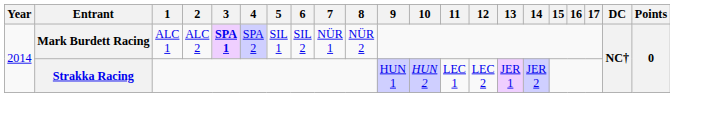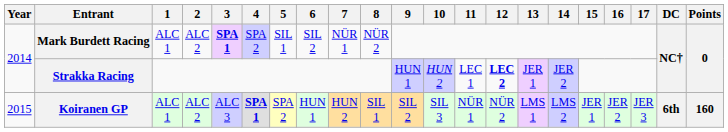 <table class="wikitable" style="text-align:center; font-size:85%">
 <tr>
 <th>Year</th>
 <th>Entrant</th>
 <th>1</th>
 <th>2</th>
 <th>3</th>
 <th>4</th>
 <th>5</th>
 <th>6</th>
 <th>7</th>
 <th>8</th>
 <th>9</th>
 <th>10</th>
 <th>11</th>
 <th>12</th>
 <th>13</th>
 <th>14</th>
 <th>15</th>
 <th>16</th>
 <th>17</th>
 <th>DC</th>
 <th>Points</th>
 </tr>
 <tr>
 <td rowspan=2><a href='#'>2014</a></td>
 <th nowrap>Mark Burdett Racing</th>
 <td style="background:#;"><a href='#'>ALC<br>1</a></td>
 <td style="background:#;"><a href='#'>ALC<br>2</a></td>
 <td style="background:#EFCFFF;"><strong><a href='#'>SPA<br>1</a><br></strong></td>
 <td style="background:#CFCFFF;"><a href='#'>SPA<br>2</a><br></td>
 <td style="background:#;"><a href='#'>SIL<br>1</a></td>
 <td style="background:#;"><a href='#'>SIL<br>2</a></td>
 <td style="background:#;"><a href='#'>NÜR<br>1</a></td>
 <td style="background:#;"><a href='#'>NÜR<br>2</a></td>
 <td colspan=9></td>
 <th rowspan=2>NC†</th>
 <th rowspan=2>0</th>
 </tr>
 <tr>
 <th nowrap><a href='#'>Strakka Racing</a></th>
 <td colspan=8></td>
 <td style="background:#CFCFFF;"><a href='#'>HUN<br>1</a><br></td>
 <td style="background:#CFCFFF;"><em><a href='#'>HUN<br>2</a></em><br></td>
 <td style="background:#;"><a href='#'>LEC<br>1</a></td>
-<td style="background:#;"><a href='#'>LEC<br>2</a></td>
+<td style="background:#;"><strong><a href='#'>LEC<br>2</a></strong></td>
 <td style="background:#EFCFFF;"><a href='#'>JER<br>1</a><br></td>
 <td style="background:#CFCFFF;"><a href='#'>JER<br>2</a><br></td>
 <td colspan=3></td>
 </tr>
+<tr>
+<td><a href='#'>2015</a></td>
+<th nowrap><a href='#'>Koiranen GP</a></th>
+<td style="background:#DFFFDF;"><a href='#'>ALC<br>1</a><br></td>
+<td style="background:#DFFFDF;"><a href='#'>ALC<br>2</a><br></td>
+<td style="background:#CFCFFF;"><a href='#'>ALC<br>3</a><br></td>
+<td style="background:#DFDFDF;"><strong><a href='#'>SPA<br>1</a></strong><br></td>
+<td style="background:#FFFFBF;"><a href='#'>SPA<br>2</a><br></td>
+<td style="background:#DFFFDF;"><a href='#'>HUN<br>1</a><br></td>
+<td style="background:#FFDF9F;"><a href='#'>HUN<br>2</a><br></td>
+<td style="background:#FFDF9F;"><a href='#'>SIL<br>1</a><br></td>
+<td style="background:#FFDF9F;"><a href='#'>SIL<br>2</a><br></td>
+<td style="background:#DFFFDF;"><a href='#'>SIL<br>3</a><br></td>
+<td style="background:#DFFFDF;"><a href='#'>NÜR<br>1</a><br></td>
+<td style="background:#DFFFDF;"><a href='#'>NÜR<br>2</a><br></td>
+<td style="background:#EFCFFF;"><a href='#'>LMS<br>1</a><br></td>
+<td style="background:#CFCFFF;"><a href='#'>LMS<br>2</a><br></td>
+<td style="background:#DFFFDF;"><a href='#'>JER<br>1</a><br></td>
+<td style="background:#DFFFDF;"><a href='#'>JER<br>2</a><br></td>
+<td style="background:#DFFFDF;"><a href='#'>JER<br>3</a><br></td>
+<th>6th</th>
+<th>160</th>
+</tr>
 </table>
